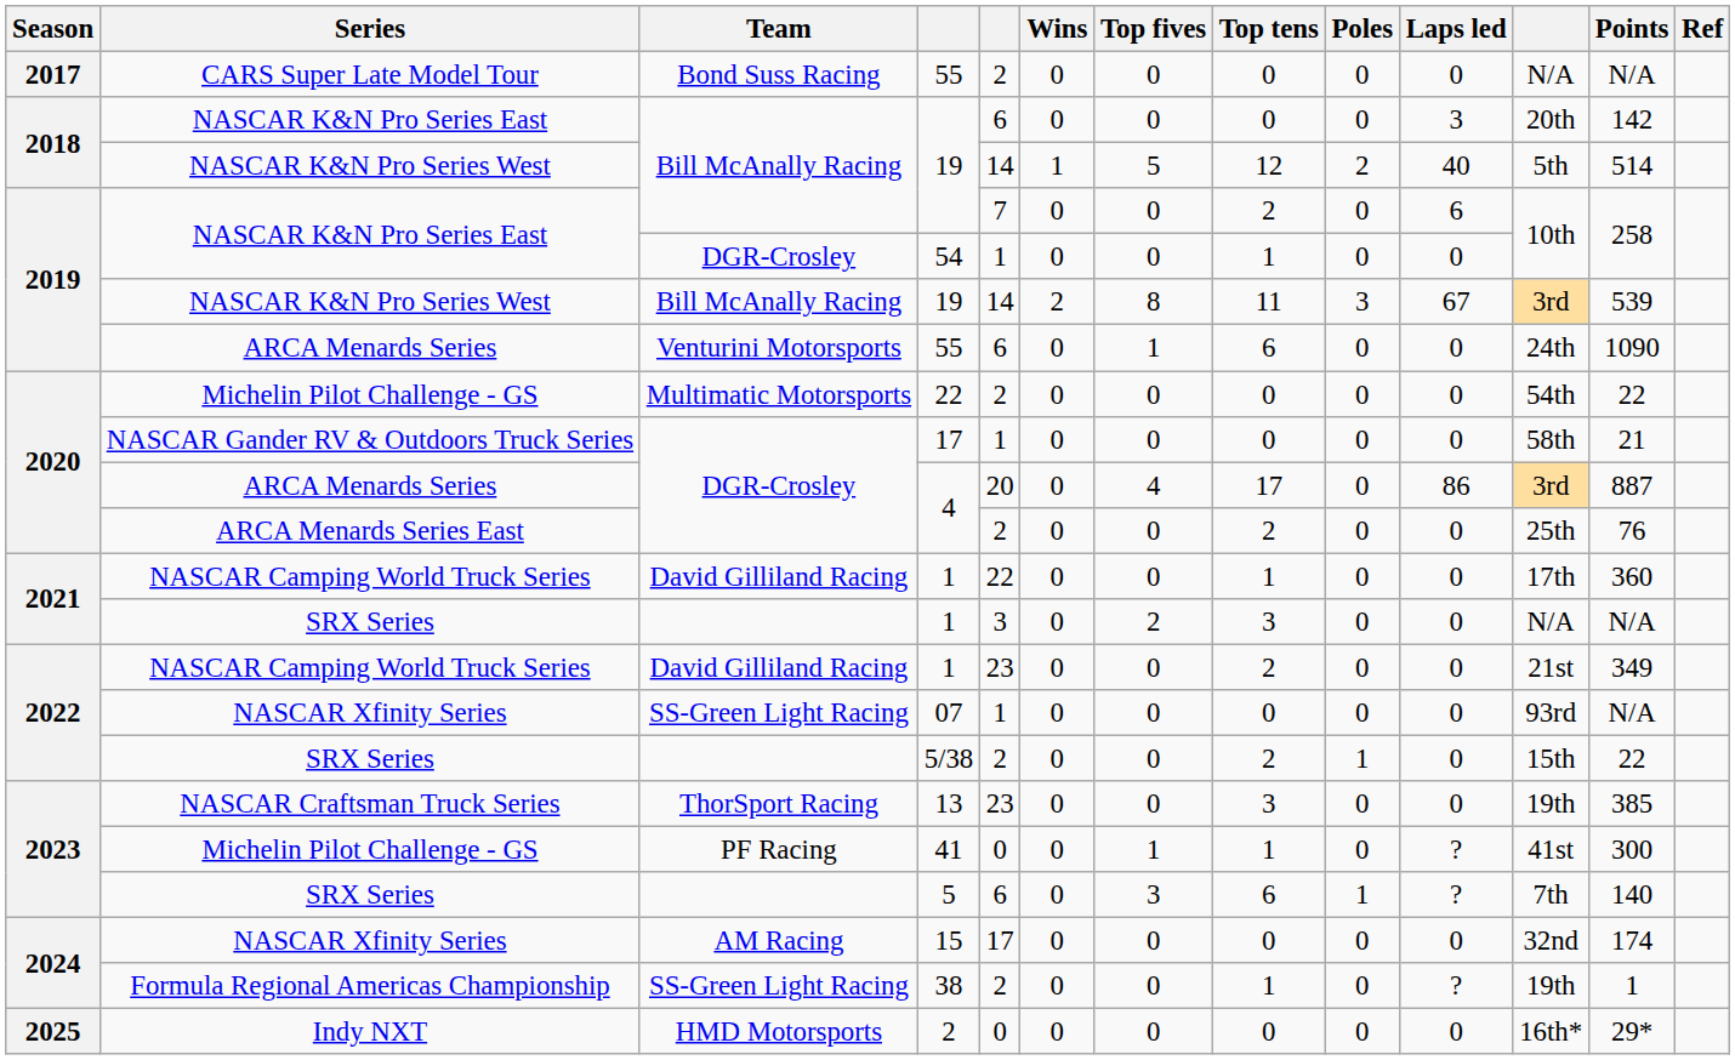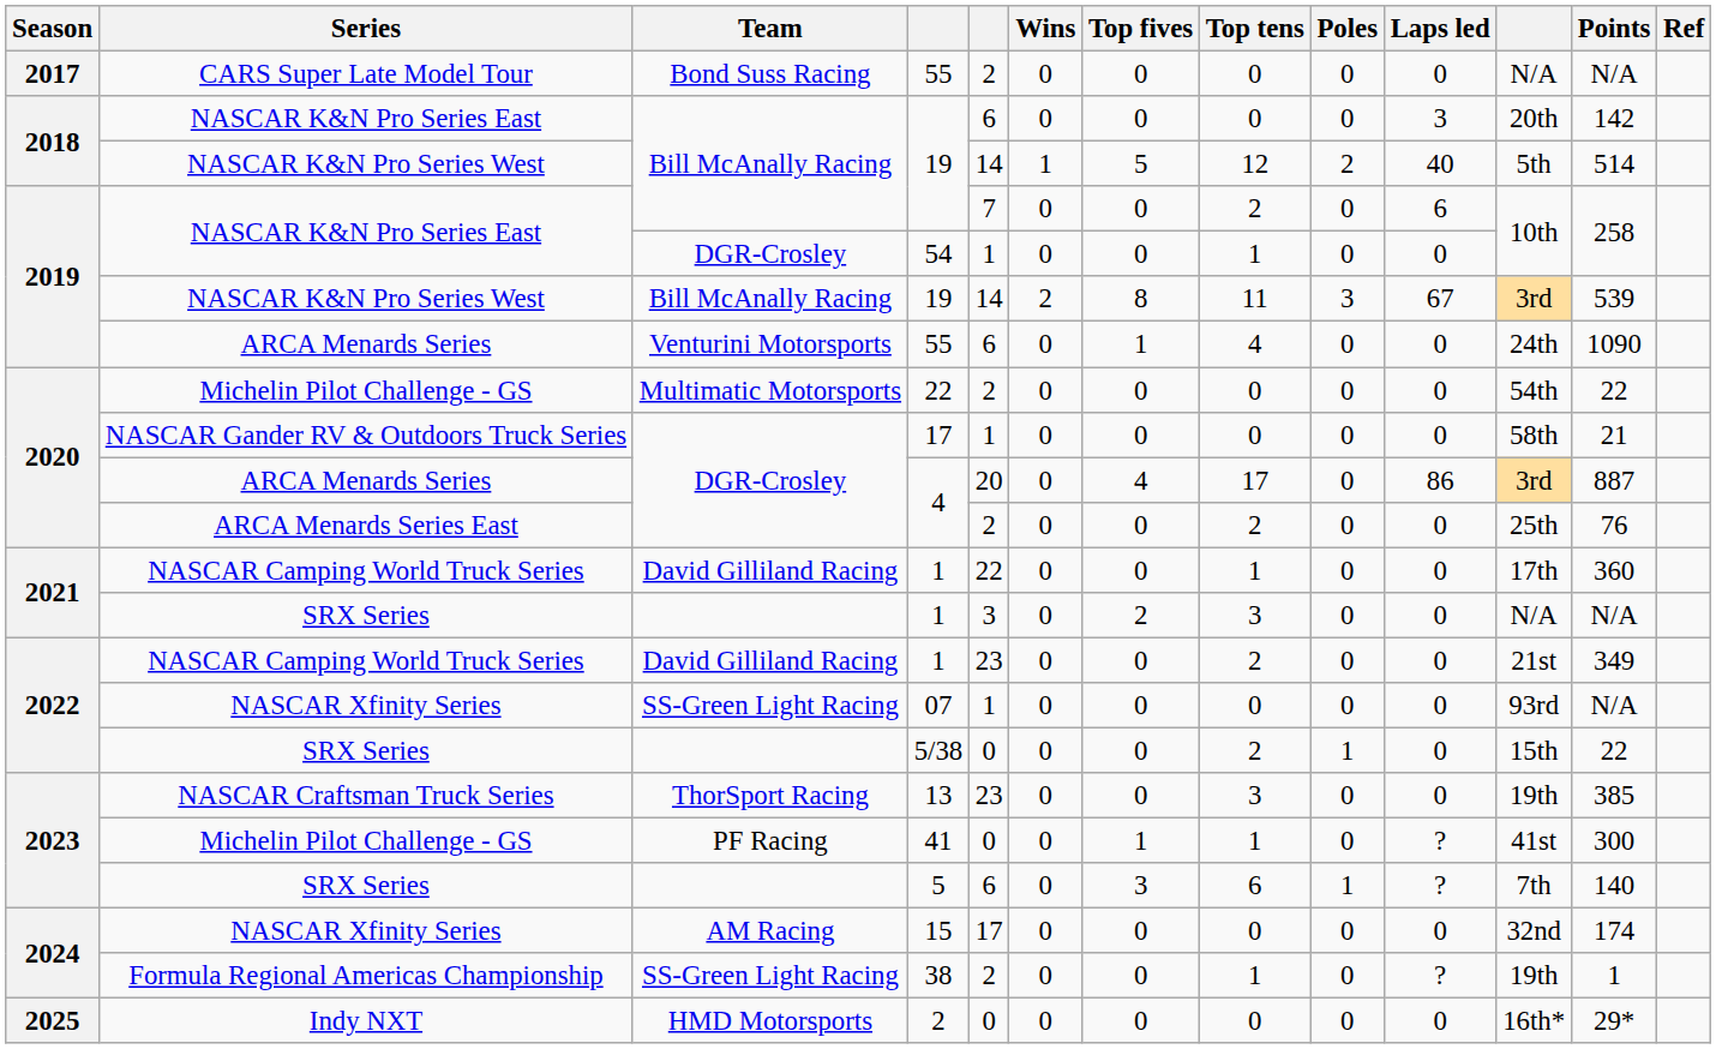 <table class="wikitable" style="text-align:center; font-size:95%;">
 <tr>
 <th scope=col>Season</th>
 <th scope=col>Series</th>
 <th scope=col>Team</th>
 <th scope=col></th>
 <th scope=col></th>
 <th scope=col>Wins</th>
 <th scope=col>Top fives</th>
 <th scope=col>Top tens</th>
 <th scope=col>Poles</th>
 <th scope=col>Laps led</th>
 <th scope=col></th>
 <th scope=col>Points</th>
 <th scope=col>Ref</th>
 </tr>
 <tr>
 <th>2017</th>
 <td><a href='#'>CARS Super Late Model Tour</a></td>
 <td><a href='#'>Bond Suss Racing</a></td>
 <td>55</td>
 <td>2</td>
 <td>0</td>
 <td>0</td>
 <td>0</td>
 <td>0</td>
 <td>0</td>
 <td>N/A</td>
 <td>N/A</td>
 <td></td>
 </tr>
 <tr>
 <th rowspan=2>2018</th>
 <td><a href='#'>NASCAR K&N Pro Series East</a></td>
 <td rowspan=3><a href='#'>Bill McAnally Racing</a></td>
 <td rowspan=3>19</td>
 <td>6</td>
 <td>0</td>
 <td>0</td>
 <td>0</td>
 <td>0</td>
 <td>3</td>
 <td>20th</td>
 <td>142</td>
 <td></td>
 </tr>
 <tr>
 <td><a href='#'>NASCAR K&N Pro Series West</a></td>
 <td>14</td>
 <td>1</td>
 <td>5</td>
 <td>12</td>
 <td>2</td>
 <td>40</td>
 <td>5th</td>
 <td>514</td>
 <td></td>
 </tr>
 <tr>
 <th rowspan=4>2019</th>
 <td rowspan=2><a href='#'>NASCAR K&N Pro Series East</a></td>
 <td>7</td>
 <td>0</td>
 <td>0</td>
 <td>2</td>
 <td>0</td>
 <td>6</td>
 <td rowspan=2>10th</td>
 <td rowspan=2>258</td>
 <td rowspan=2></td>
 </tr>
 <tr>
 <td><a href='#'>DGR-Crosley</a></td>
 <td>54</td>
 <td>1</td>
 <td>0</td>
 <td>0</td>
 <td>1</td>
 <td>0</td>
 <td>0</td>
 </tr>
 <tr>
 <td><a href='#'>NASCAR K&N Pro Series West</a></td>
 <td><a href='#'>Bill McAnally Racing</a></td>
 <td>19</td>
 <td>14</td>
 <td>2</td>
 <td>8</td>
 <td>11</td>
 <td>3</td>
 <td>67</td>
 <td style="background:#FFDF9F;">3rd</td>
 <td>539</td>
 <td></td>
 </tr>
 <tr>
 <td><a href='#'>ARCA Menards Series</a></td>
 <td><a href='#'>Venturini Motorsports</a></td>
 <td>55</td>
 <td>6</td>
 <td>0</td>
 <td>1</td>
-<td>6</td>
+<td>4</td>
 <td>0</td>
 <td>0</td>
 <td>24th</td>
 <td>1090</td>
 <td></td>
 </tr>
 <tr>
 <th rowspan=4>2020</th>
 <td><a href='#'>Michelin Pilot Challenge - GS</a></td>
 <td><a href='#'>Multimatic Motorsports</a></td>
 <td>22</td>
 <td>2</td>
 <td>0</td>
 <td>0</td>
 <td>0</td>
 <td>0</td>
 <td>0</td>
 <td>54th</td>
 <td>22</td>
 <td></td>
 </tr>
 <tr>
 <td><a href='#'>NASCAR Gander RV & Outdoors Truck Series</a></td>
 <td rowspan=3><a href='#'>DGR-Crosley</a></td>
 <td>17</td>
 <td>1</td>
 <td>0</td>
 <td>0</td>
 <td>0</td>
 <td>0</td>
 <td>0</td>
 <td>58th</td>
 <td>21</td>
 <td></td>
 </tr>
 <tr>
 <td><a href='#'>ARCA Menards Series</a></td>
 <td rowspan=2>4</td>
 <td>20</td>
 <td>0</td>
 <td>4</td>
 <td>17</td>
 <td>0</td>
 <td>86</td>
 <td style="background:#FFDF9F;">3rd</td>
 <td>887</td>
 <td></td>
 </tr>
 <tr>
 <td><a href='#'>ARCA Menards Series East</a></td>
 <td>2</td>
 <td>0</td>
 <td>0</td>
 <td>2</td>
 <td>0</td>
 <td>0</td>
 <td>25th</td>
 <td>76</td>
 <td></td>
 </tr>
 <tr>
 <th rowspan=2>2021</th>
 <td><a href='#'>NASCAR Camping World Truck Series</a></td>
 <td><a href='#'>David Gilliland Racing</a></td>
 <td>1</td>
 <td>22</td>
 <td>0</td>
 <td>0</td>
 <td>1</td>
 <td>0</td>
 <td>0</td>
 <td>17th</td>
 <td>360</td>
 <td></td>
 </tr>
 <tr>
 <td><a href='#'>SRX Series</a></td>
 <td></td>
 <td>1</td>
 <td>3</td>
 <td>0</td>
 <td>2</td>
 <td>3</td>
 <td>0</td>
 <td>0</td>
 <td>N/A</td>
 <td>N/A</td>
 <td></td>
 </tr>
 <tr>
 <th rowspan=3>2022</th>
 <td><a href='#'>NASCAR Camping World Truck Series</a></td>
 <td><a href='#'>David Gilliland Racing</a></td>
 <td>1</td>
 <td>23</td>
 <td>0</td>
 <td>0</td>
 <td>2</td>
 <td>0</td>
 <td>0</td>
 <td>21st</td>
 <td>349</td>
 <td></td>
 </tr>
 <tr>
 <td><a href='#'>NASCAR Xfinity Series</a></td>
 <td><a href='#'>SS-Green Light Racing</a></td>
 <td>07</td>
 <td>1</td>
 <td>0</td>
 <td>0</td>
 <td>0</td>
 <td>0</td>
 <td>0</td>
 <td>93rd</td>
 <td>N/A</td>
 <td></td>
 </tr>
 <tr>
 <td><a href='#'>SRX Series</a></td>
 <td></td>
 <td>5/38</td>
-<td>2</td>
+<td>0</td>
 <td>0</td>
 <td>0</td>
 <td>2</td>
 <td>1</td>
 <td>0</td>
 <td>15th</td>
 <td>22</td>
 <td></td>
 </tr>
 <tr>
 <th rowspan=3>2023</th>
 <td><a href='#'>NASCAR Craftsman Truck Series</a></td>
 <td><a href='#'>ThorSport Racing</a></td>
 <td>13</td>
 <td>23</td>
 <td>0</td>
 <td>0</td>
 <td>3</td>
 <td>0</td>
 <td>0</td>
 <td>19th</td>
 <td>385</td>
 <td></td>
 </tr>
 <tr>
 <td><a href='#'>Michelin Pilot Challenge - GS</a></td>
 <td>PF Racing</td>
 <td>41</td>
 <td>0</td>
 <td>0</td>
 <td>1</td>
 <td>1</td>
 <td>0</td>
 <td>?</td>
 <td>41st</td>
 <td>300</td>
 <td></td>
 </tr>
 <tr>
 <td><a href='#'>SRX Series</a></td>
 <td></td>
 <td>5</td>
 <td>6</td>
 <td>0</td>
 <td>3</td>
 <td>6</td>
 <td>1</td>
 <td>?</td>
 <td>7th</td>
 <td>140</td>
 <td></td>
 </tr>
 <tr>
 <th rowspan=2>2024</th>
 <td><a href='#'>NASCAR Xfinity Series</a></td>
 <td><a href='#'>AM Racing</a></td>
 <td>15</td>
 <td>17</td>
 <td>0</td>
 <td>0</td>
 <td>0</td>
 <td>0</td>
 <td>0</td>
 <td>32nd</td>
 <td>174</td>
 <td></td>
 </tr>
 <tr>
 <td><a href='#'>Formula Regional Americas Championship</a></td>
 <td><a href='#'>SS-Green Light Racing</a></td>
 <td>38</td>
 <td>2</td>
 <td>0</td>
 <td>0</td>
 <td>1</td>
 <td>0</td>
 <td>?</td>
 <td>19th</td>
 <td>1</td>
 <td></td>
 </tr>
 <tr>
 <th>2025</th>
 <td><a href='#'>Indy NXT</a></td>
 <td><a href='#'>HMD Motorsports</a></td>
 <td>2</td>
 <td>0</td>
 <td>0</td>
 <td>0</td>
 <td>0</td>
 <td>0</td>
 <td>0</td>
 <td>16th*</td>
 <td>29*</td>
 <td></td>
 </tr>
 </table>
